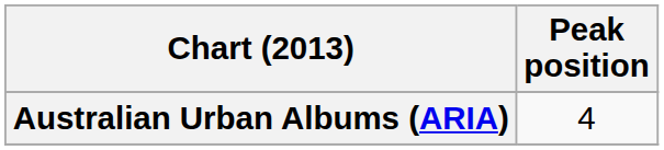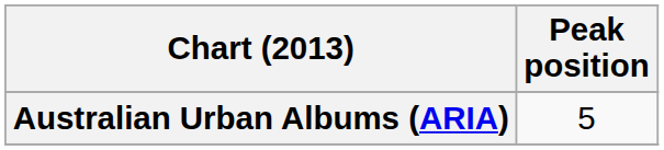 <table class="wikitable sortable plainrowheaders" style="text-align:center">
 <tr>
 <th scope="col">Chart (2013)</th>
 <th scope="col">Peak<br>position</th>
 </tr>
 <tr>
 </tr>
 <tr>
 <th scope="row">Australian Urban Albums (<a href='#'>ARIA</a>)</th>
-<td>4</td>
+<td>5</td>
 </tr>
 <tr>
 </tr>
 <tr>
 </tr>
 <tr>
 </tr>
 <tr>
 </tr>
 <tr>
 </tr>
 <tr>
 </tr>
 <tr>
 </tr>
 <tr>
 </tr>
 <tr>
 </tr>
 <tr>
 </tr>
 <tr>
 </tr>
 <tr>
 </tr>
 <tr>
 </tr>
 <tr>
 </tr>
 <tr>
 </tr>
 <tr>
 </tr>
 </table>
